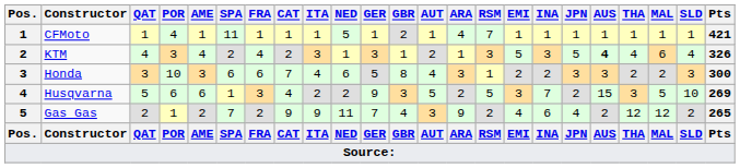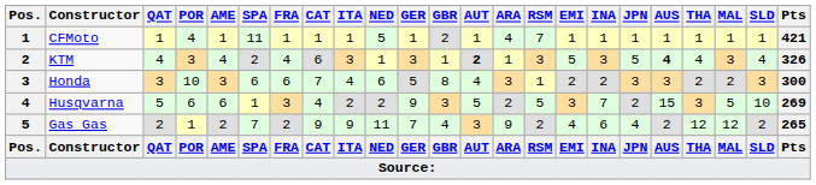 <table class="wikitable" style="font-size: 85%; text-align:center">
 <tr>
 <th>Pos.</th>
 <th>Constructor</th>
 <th><a href='#'>QAT</a><br></th>
 <th><a href='#'>POR</a><br></th>
 <th><a href='#'>AME</a><br></th>
 <th><a href='#'>SPA</a><br></th>
 <th><a href='#'>FRA</a><br></th>
 <th><a href='#'>CAT</a><br></th>
 <th><a href='#'>ITA</a><br></th>
 <th><a href='#'>NED</a><br></th>
 <th><a href='#'>GER</a><br></th>
 <th><a href='#'>GBR</a><br></th>
 <th><a href='#'>AUT</a><br></th>
 <th><a href='#'>ARA</a><br></th>
 <th><a href='#'>RSM</a><br></th>
 <th><a href='#'>EMI</a><br></th>
 <th><a href='#'>INA</a><br></th>
 <th><a href='#'>JPN</a><br></th>
 <th><a href='#'>AUS</a><br></th>
 <th><a href='#'>THA</a><br></th>
 <th><a href='#'>MAL</a><br></th>
 <th><a href='#'>SLD</a><br></th>
 <th>Pts</th>
 </tr>
 <tr>
 <th>1</th>
 <td align="left"> <a href='#'>CFMoto</a></td>
 <td bgcolor="#ffffbf">1</td>
 <td bgcolor="#dfffdf">4</td>
 <td bgcolor="#ffffbf">1</td>
 <td bgcolor="#dfffdf">11</td>
 <td bgcolor="#ffffbf">1</td>
 <td bgcolor="#ffffbf">1</td>
 <td bgcolor="#ffffbf">1</td>
 <td bgcolor="#dfffdf">5</td>
 <td bgcolor="#ffffbf">1</td>
 <td bgcolor="#dfdfdf">2</td>
 <td bgcolor="#ffffbf">1</td>
 <td bgcolor="#dfffdf">4</td>
 <td bgcolor="#dfffdf">7</td>
 <td bgcolor="#ffffbf">1</td>
 <td bgcolor="#ffffbf">1</td>
 <td bgcolor="#ffffbf">1</td>
 <td bgcolor="#ffffbf">1</td>
 <td bgcolor="#ffffbf">1</td>
 <td bgcolor="#ffffbf">1</td>
 <td bgcolor="#ffffbf">1</td>
 <th>421</th>
 </tr>
 <tr>
 <th>2</th>
 <td align="left" nowrap> <a href='#'>KTM</a></td>
 <td bgcolor="#dfffdf">4</td>
 <td bgcolor="#ffdf9f">3</td>
 <td bgcolor="#dfffdf">4</td>
 <td bgcolor="#dfdfdf">2</td>
 <td bgcolor="#dfffdf">4</td>
-<td bgcolor="#dfdfdf">2</td>
+<td bgcolor="#dfdfdf">6</td>
 <td bgcolor="#ffdf9f">3</td>
 <td bgcolor="#ffffbf">1</td>
 <td bgcolor="#ffdf9f">3</td>
 <td bgcolor="#ffffbf">1</td>
-<td bgcolor="#dfdfdf">2</td>
+<td bgcolor="#dfdfdf"><strong>2</strong></td>
 <td bgcolor="#ffffbf">1</td>
 <td bgcolor="#ffdf9f">3</td>
 <td bgcolor="#dfffdf">5</td>
 <td bgcolor="#ffdf9f">3</td>
 <td bgcolor="#dfffdf">5</td>
 <td bgcolor="#dfffdf"><strong>4</strong></td>
 <td bgcolor="#dfffdf">4</td>
-<td bgcolor="#ffdf9f">6</td>
+<td bgcolor="#ffdf9f">3</td>
 <td bgcolor="#dfffdf">4</td>
 <th>326</th>
 </tr>
 <tr>
 <th>3</th>
 <td align="left"> <a href='#'>Honda</a></td>
 <td bgcolor="#ffdf9f">3</td>
 <td bgcolor="#dfffdf">10</td>
 <td bgcolor="#ffdf9f">3</td>
 <td bgcolor="#dfffdf">6</td>
 <td bgcolor="#dfffdf">6</td>
 <td bgcolor="#dfffdf">7</td>
 <td bgcolor="#dfffdf">4</td>
 <td bgcolor="#dfffdf">6</td>
 <td bgcolor="#dfdfdf">5</td>
 <td bgcolor="#dfffdf">8</td>
 <td bgcolor="#dfffdf">4</td>
 <td bgcolor="#ffdf9f">3</td>
 <td bgcolor="#ffffbf">1</td>
 <td bgcolor="#dfdfdf">2</td>
 <td bgcolor="#dfdfdf">2</td>
 <td bgcolor="#ffdf9f">3</td>
 <td bgcolor="#ffdf9f">3</td>
 <td bgcolor="#dfdfdf">2</td>
 <td bgcolor="#dfdfdf">2</td>
 <td bgcolor="#ffdf9f">3</td>
 <th>300</th>
 </tr>
 <tr>
 <th>4</th>
 <td align="left" nowrap> <a href='#'>Husqvarna</a></td>
 <td bgcolor="#dfffdf">5</td>
 <td bgcolor="#dfffdf">6</td>
 <td bgcolor="#dfffdf">6</td>
 <td bgcolor="#ffffbf">1</td>
 <td bgcolor="#ffdf9f">3</td>
 <td bgcolor="#dfffdf">4</td>
 <td bgcolor="#dfdfdf">2</td>
 <td bgcolor="#dfdfdf">2</td>
 <td bgcolor="#dfffdf">9</td>
 <td bgcolor="#ffdf9f">3</td>
 <td bgcolor="#dfffdf">5</td>
 <td bgcolor="#dfdfdf">2</td>
 <td bgcolor="#dfffdf">5</td>
 <td bgcolor="#ffdf9f">3</td>
 <td bgcolor="#dfffdf">7</td>
 <td bgcolor="#dfdfdf">2</td>
 <td bgcolor="#dfffdf">15</td>
 <td bgcolor="#ffdf9f">3</td>
 <td bgcolor="#dfffdf">5</td>
 <td bgcolor="#dfffdf">10</td>
 <th>269</th>
 </tr>
 <tr>
 <th>5</th>
 <td align="left"> <a href='#'>Gas Gas</a></td>
 <td bgcolor="#dfdfdf">2</td>
 <td bgcolor="#ffffbf">1</td>
 <td bgcolor="#dfdfdf">2</td>
 <td bgcolor="#dfffdf">7</td>
 <td bgcolor="#dfdfdf">2</td>
 <td bgcolor="#dfffdf">9</td>
 <td bgcolor="#dfffdf">9</td>
 <td bgcolor="#dfffdf">11</td>
 <td bgcolor="#dfffdf">7</td>
 <td bgcolor="#dfffdf">4</td>
 <td bgcolor="#ffdf9f">3</td>
 <td bgcolor="#dfffdf">9</td>
 <td bgcolor="#dfdfdf">2</td>
 <td bgcolor="#dfffdf">4</td>
 <td bgcolor="#dfffdf">6</td>
 <td bgcolor="#dfffdf">4</td>
 <td bgcolor="#dfdfdf">2</td>
 <td bgcolor="#dfffdf">12</td>
 <td bgcolor="#dfffdf">12</td>
 <td bgcolor="#dfdfdf">2</td>
 <th>265</th>
 </tr>
 <tr>
 <th>Pos.</th>
 <th>Constructor</th>
 <th><a href='#'>QAT</a><br></th>
 <th><a href='#'>POR</a><br></th>
 <th><a href='#'>AME</a><br></th>
 <th><a href='#'>SPA</a><br></th>
 <th><a href='#'>FRA</a><br></th>
 <th><a href='#'>CAT</a><br></th>
 <th><a href='#'>ITA</a><br></th>
 <th><a href='#'>NED</a><br></th>
 <th><a href='#'>GER</a><br></th>
 <th><a href='#'>GBR</a><br></th>
 <th><a href='#'>AUT</a><br></th>
 <th><a href='#'>ARA</a><br></th>
 <th><a href='#'>RSM</a><br></th>
 <th><a href='#'>EMI</a><br></th>
 <th><a href='#'>INA</a><br></th>
 <th><a href='#'>JPN</a><br></th>
 <th><a href='#'>AUS</a><br></th>
 <th><a href='#'>THA</a><br></th>
 <th><a href='#'>MAL</a><br></th>
 <th><a href='#'>SLD</a><br></th>
 <th>Pts</th>
 </tr>
 <tr>
 <td colspan="23" style="background-color:#EAECF0;text-align:center"><strong>Source:</strong></td>
 </tr>
 </table>
